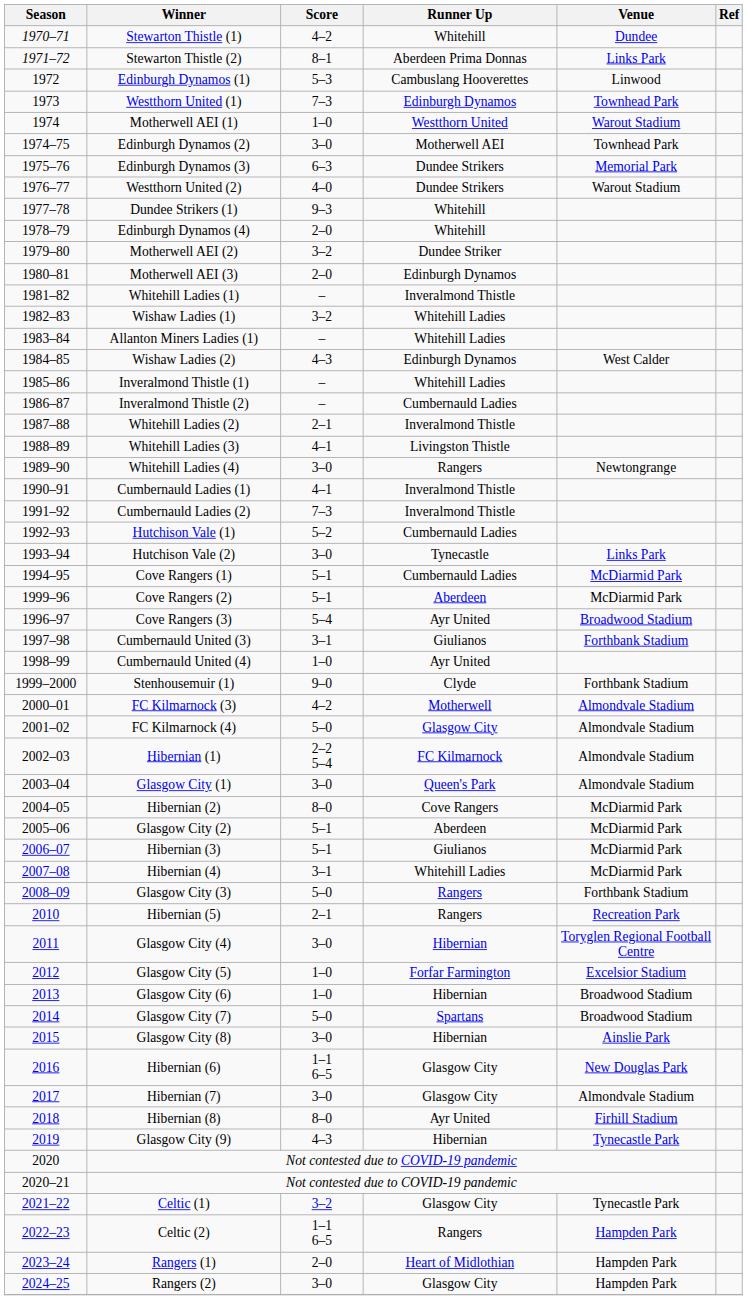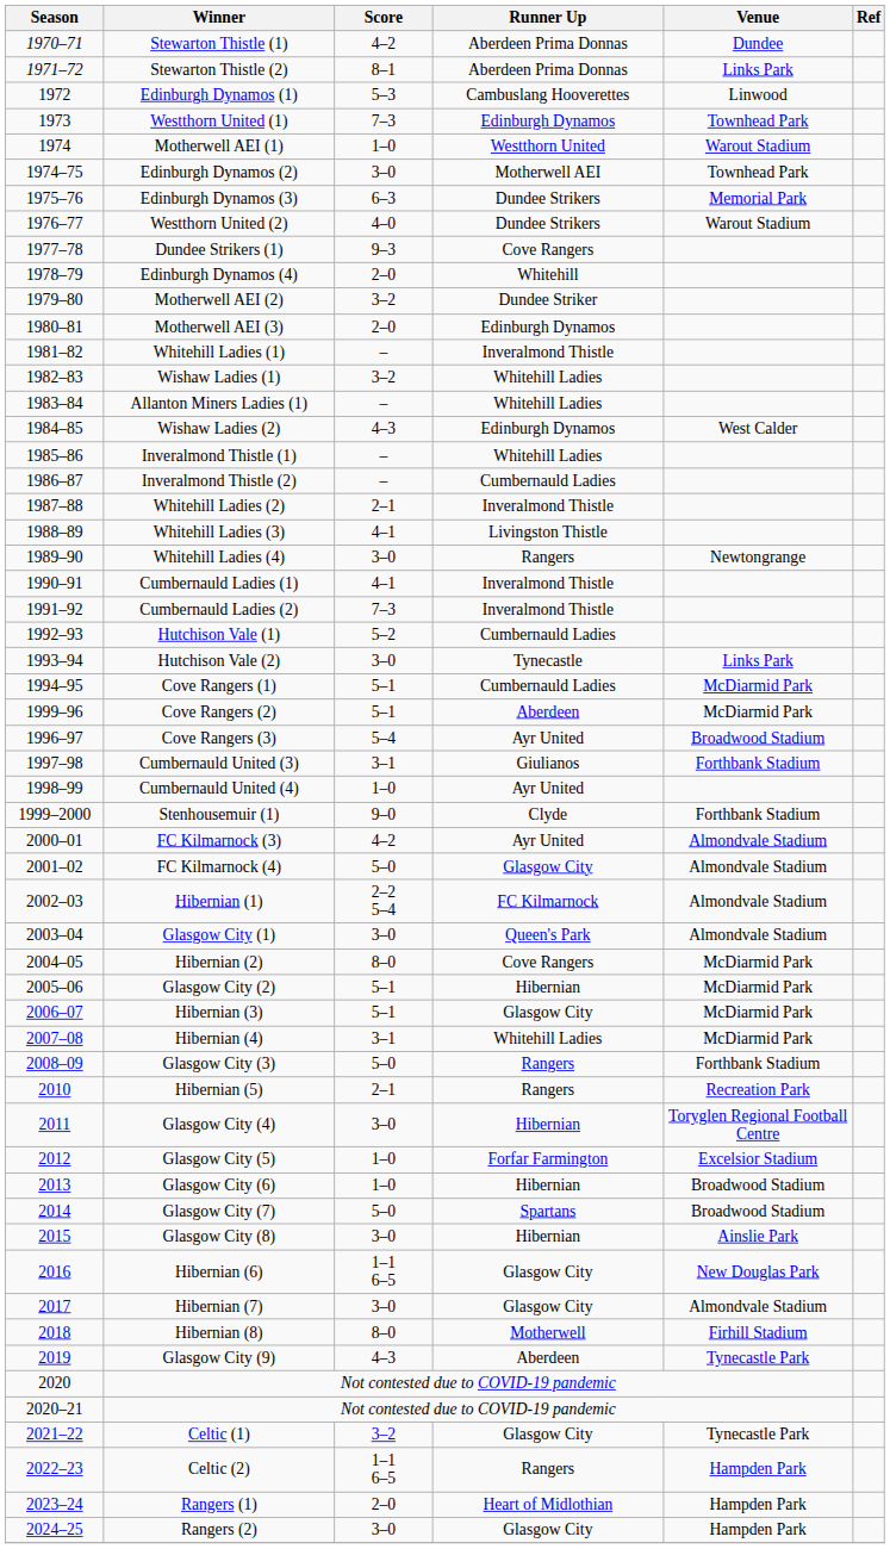 <table class="wikitable" style="text-align: center;">
 <tr>
 <th width=90>Season</th>
 <th width=220>Winner</th>
 <th width=90>Score</th>
 <th width=220>Runner Up</th>
 <th width=180>Venue</th>
 <th>Ref</th>
 </tr>
 <tr>
 <td><em>1970–71</em></td>
 <td><a href='#'>Stewarton Thistle</a> (1)</td>
 <td>4–2</td>
-<td>Whitehill</td>
+<td>Aberdeen Prima Donnas</td>
 <td><a href='#'>Dundee</a></td>
 <td></td>
 </tr>
 <tr>
 <td><em>1971–72</em></td>
 <td>Stewarton Thistle (2)</td>
 <td>8–1</td>
 <td>Aberdeen Prima Donnas</td>
 <td><a href='#'>Links Park</a></td>
 <td></td>
 </tr>
 <tr>
 <td>1972</td>
 <td><a href='#'>Edinburgh Dynamos</a> (1)</td>
 <td>5–3</td>
 <td>Cambuslang Hooverettes</td>
 <td>Linwood</td>
 <td></td>
 </tr>
 <tr>
 <td>1973</td>
 <td><a href='#'>Westthorn United</a> (1)</td>
 <td>7–3</td>
 <td><a href='#'>Edinburgh Dynamos</a></td>
 <td><a href='#'>Townhead Park</a></td>
 <td></td>
 </tr>
 <tr>
 <td>1974</td>
 <td>Motherwell AEI (1)</td>
 <td>1–0</td>
 <td><a href='#'>Westthorn United</a></td>
 <td><a href='#'>Warout Stadium</a></td>
 <td></td>
 </tr>
 <tr>
 <td>1974–75</td>
 <td>Edinburgh Dynamos (2)</td>
 <td>3–0</td>
 <td>Motherwell AEI</td>
 <td>Townhead Park</td>
 <td></td>
 </tr>
 <tr>
 <td>1975–76</td>
 <td>Edinburgh Dynamos (3)</td>
 <td>6–3</td>
 <td>Dundee Strikers</td>
 <td><a href='#'>Memorial Park</a></td>
 <td></td>
 </tr>
 <tr>
 <td>1976–77</td>
 <td>Westthorn United (2)</td>
 <td>4–0</td>
 <td>Dundee Strikers</td>
 <td>Warout Stadium</td>
 <td></td>
 </tr>
 <tr>
 <td>1977–78</td>
 <td>Dundee Strikers (1)</td>
 <td>9–3</td>
-<td>Whitehill</td>
+<td>Cove Rangers</td>
 <td></td>
 <td></td>
 </tr>
 <tr>
 <td>1978–79</td>
 <td>Edinburgh Dynamos (4)</td>
 <td>2–0</td>
 <td>Whitehill</td>
 <td></td>
 <td></td>
 </tr>
 <tr>
 <td>1979–80</td>
 <td>Motherwell AEI (2)</td>
 <td>3–2</td>
 <td>Dundee Striker</td>
 <td></td>
 <td></td>
 </tr>
 <tr>
 <td>1980–81</td>
 <td>Motherwell AEI (3)</td>
 <td>2–0</td>
 <td>Edinburgh Dynamos</td>
 <td></td>
 <td></td>
 </tr>
 <tr>
 <td>1981–82</td>
 <td>Whitehill Ladies (1)</td>
 <td>–</td>
 <td>Inveralmond Thistle</td>
 <td></td>
 <td></td>
 </tr>
 <tr>
 <td>1982–83</td>
 <td>Wishaw Ladies (1)</td>
 <td>3–2</td>
 <td>Whitehill Ladies</td>
 <td></td>
 <td></td>
 </tr>
 <tr>
 <td>1983–84</td>
 <td>Allanton Miners Ladies (1)</td>
 <td>–</td>
 <td>Whitehill Ladies</td>
 <td></td>
 <td></td>
 </tr>
 <tr>
 <td>1984–85</td>
 <td>Wishaw Ladies (2)</td>
 <td>4–3</td>
 <td>Edinburgh Dynamos</td>
 <td>West Calder</td>
 <td></td>
 </tr>
 <tr>
 <td>1985–86</td>
 <td>Inveralmond Thistle (1)</td>
 <td>–</td>
 <td>Whitehill Ladies</td>
 <td></td>
 <td></td>
 </tr>
 <tr>
 <td>1986–87</td>
 <td>Inveralmond Thistle (2)</td>
 <td>–</td>
 <td>Cumbernauld Ladies</td>
 <td></td>
 <td></td>
 </tr>
 <tr>
 <td>1987–88</td>
 <td>Whitehill Ladies (2)</td>
 <td>2–1</td>
 <td>Inveralmond Thistle</td>
 <td></td>
 <td></td>
 </tr>
 <tr>
 <td>1988–89</td>
 <td>Whitehill Ladies (3)</td>
 <td>4–1</td>
 <td>Livingston Thistle</td>
 <td></td>
 <td></td>
 </tr>
 <tr>
 <td>1989–90</td>
 <td>Whitehill Ladies (4)</td>
 <td>3–0</td>
 <td>Rangers</td>
 <td>Newtongrange</td>
 <td></td>
 </tr>
 <tr>
 <td>1990–91</td>
 <td>Cumbernauld Ladies (1)</td>
 <td>4–1</td>
 <td>Inveralmond Thistle</td>
 <td></td>
 <td></td>
 </tr>
 <tr>
 <td>1991–92</td>
 <td>Cumbernauld Ladies (2)</td>
 <td>7–3</td>
 <td>Inveralmond Thistle</td>
 <td></td>
 <td></td>
 </tr>
 <tr>
 <td>1992–93</td>
 <td><a href='#'>Hutchison Vale</a> (1)</td>
 <td>5–2</td>
 <td>Cumbernauld Ladies</td>
 <td></td>
 <td></td>
 </tr>
 <tr>
 <td>1993–94</td>
 <td>Hutchison Vale (2)</td>
 <td>3–0</td>
 <td>Tynecastle</td>
 <td><a href='#'>Links Park</a></td>
 <td></td>
 </tr>
 <tr>
 <td>1994–95</td>
 <td>Cove Rangers (1)</td>
 <td>5–1</td>
 <td>Cumbernauld Ladies</td>
 <td><a href='#'>McDiarmid Park</a></td>
 <td></td>
 </tr>
 <tr>
 <td>1999–96</td>
 <td>Cove Rangers (2)</td>
 <td>5–1</td>
 <td><a href='#'>Aberdeen</a></td>
 <td>McDiarmid Park</td>
 <td></td>
 </tr>
 <tr>
 <td>1996–97</td>
 <td>Cove Rangers (3)</td>
 <td>5–4</td>
 <td>Ayr United</td>
 <td><a href='#'>Broadwood Stadium</a></td>
 <td></td>
 </tr>
 <tr>
 <td>1997–98</td>
 <td>Cumbernauld United (3)</td>
 <td>3–1</td>
 <td>Giulianos</td>
 <td><a href='#'>Forthbank Stadium</a></td>
 <td></td>
 </tr>
 <tr>
 <td>1998–99</td>
 <td>Cumbernauld United (4)</td>
 <td>1–0</td>
 <td>Ayr United</td>
 <td></td>
 <td></td>
 </tr>
 <tr>
 <td>1999–2000</td>
 <td>Stenhousemuir (1)</td>
 <td>9–0</td>
 <td>Clyde</td>
 <td>Forthbank Stadium</td>
 <td></td>
 </tr>
 <tr>
 <td>2000–01</td>
 <td><a href='#'>FC Kilmarnock</a> (3)</td>
 <td>4–2</td>
-<td><a href='#'>Motherwell</a></td>
+<td>Ayr United</td>
 <td><a href='#'>Almondvale Stadium</a></td>
 <td></td>
 </tr>
 <tr>
 <td>2001–02</td>
 <td>FC Kilmarnock (4)</td>
 <td>5–0</td>
 <td><a href='#'>Glasgow City</a></td>
 <td>Almondvale Stadium</td>
 <td></td>
 </tr>
 <tr>
 <td>2002–03</td>
 <td><a href='#'>Hibernian</a> (1)</td>
 <td>2–2 <br>5–4 </td>
 <td><a href='#'>FC Kilmarnock</a></td>
 <td>Almondvale Stadium</td>
 <td></td>
 </tr>
 <tr>
 <td>2003–04</td>
 <td><a href='#'>Glasgow City</a> (1)</td>
 <td>3–0</td>
 <td><a href='#'>Queen's Park</a></td>
 <td>Almondvale Stadium</td>
 <td></td>
 </tr>
 <tr>
 <td>2004–05</td>
 <td>Hibernian (2)</td>
 <td>8–0</td>
 <td>Cove Rangers</td>
 <td>McDiarmid Park</td>
 <td></td>
 </tr>
 <tr>
 <td>2005–06</td>
 <td>Glasgow City (2)</td>
 <td>5–1</td>
-<td>Aberdeen</td>
+<td>Hibernian</td>
 <td>McDiarmid Park</td>
 <td></td>
 </tr>
 <tr>
 <td><a href='#'>2006–07</a></td>
 <td>Hibernian (3)</td>
 <td>5–1</td>
-<td>Giulianos</td>
+<td>Glasgow City</td>
 <td>McDiarmid Park</td>
 <td></td>
 </tr>
 <tr>
 <td><a href='#'>2007–08</a></td>
 <td>Hibernian (4)</td>
 <td>3–1 </td>
 <td>Whitehill Ladies</td>
 <td>McDiarmid Park</td>
 <td></td>
 </tr>
 <tr>
 <td><a href='#'>2008–09</a></td>
 <td>Glasgow City (3)</td>
 <td>5–0</td>
 <td><a href='#'>Rangers</a></td>
 <td>Forthbank Stadium</td>
 <td></td>
 </tr>
 <tr>
 <td><a href='#'>2010</a></td>
 <td>Hibernian (5)</td>
 <td>2–1</td>
 <td>Rangers</td>
 <td><a href='#'>Recreation Park</a></td>
 <td></td>
 </tr>
 <tr>
 <td><a href='#'>2011</a></td>
 <td>Glasgow City (4)</td>
 <td>3–0</td>
 <td><a href='#'>Hibernian</a></td>
 <td><a href='#'>Toryglen Regional Football Centre</a></td>
 <td></td>
 </tr>
 <tr>
 <td><a href='#'>2012</a></td>
 <td>Glasgow City (5)</td>
 <td>1–0</td>
 <td><a href='#'>Forfar Farmington</a></td>
 <td><a href='#'>Excelsior Stadium</a></td>
 <td></td>
 </tr>
 <tr>
 <td><a href='#'>2013</a></td>
 <td>Glasgow City (6)</td>
 <td>1–0</td>
 <td>Hibernian</td>
 <td>Broadwood Stadium</td>
 <td></td>
 </tr>
 <tr>
 <td><a href='#'>2014</a></td>
 <td>Glasgow City (7)</td>
 <td>5–0</td>
 <td><a href='#'>Spartans</a></td>
 <td>Broadwood Stadium</td>
 <td></td>
 </tr>
 <tr>
 <td><a href='#'>2015</a></td>
 <td>Glasgow City (8)</td>
 <td>3–0</td>
 <td>Hibernian</td>
 <td><a href='#'>Ainslie Park</a></td>
 <td></td>
 </tr>
 <tr>
 <td><a href='#'>2016</a></td>
 <td>Hibernian (6)</td>
 <td>1–1 <br>6–5 </td>
 <td>Glasgow City</td>
 <td><a href='#'>New Douglas Park</a></td>
 <td></td>
 </tr>
 <tr>
 <td><a href='#'>2017</a></td>
 <td>Hibernian (7)</td>
 <td>3–0</td>
 <td>Glasgow City</td>
 <td>Almondvale Stadium</td>
 <td></td>
 </tr>
 <tr>
 <td><a href='#'>2018</a></td>
 <td>Hibernian (8)</td>
 <td>8–0</td>
-<td>Ayr United</td>
+<td><a href='#'>Motherwell</a></td>
 <td><a href='#'>Firhill Stadium</a></td>
 <td></td>
 </tr>
 <tr>
 <td><a href='#'>2019</a></td>
 <td>Glasgow City (9)</td>
 <td>4–3</td>
-<td>Hibernian</td>
+<td>Aberdeen</td>
 <td><a href='#'>Tynecastle Park</a></td>
 <td></td>
 </tr>
 <tr>
 <td>2020</td>
 <td colspan=4><em>Not contested due to <a href='#'>COVID-19 pandemic</a></em></td>
 <td></td>
 </tr>
 <tr>
 <td>2020–21</td>
 <td colspan=4><em>Not contested due to COVID-19 pandemic</em></td>
 <td></td>
 </tr>
 <tr>
 <td><a href='#'>2021–22</a></td>
 <td><a href='#'>Celtic</a> (1)</td>
 <td><a href='#'>3–2</a> </td>
 <td>Glasgow City</td>
 <td>Tynecastle Park</td>
 <td></td>
 </tr>
 <tr>
 <td><a href='#'>2022–23</a></td>
 <td>Celtic (2)</td>
 <td>1–1 <br>6–5 </td>
 <td>Rangers</td>
 <td><a href='#'>Hampden Park</a></td>
 <td></td>
 </tr>
 <tr>
 <td><a href='#'>2023–24</a></td>
 <td><a href='#'>Rangers</a> (1)</td>
 <td>2–0</td>
 <td><a href='#'>Heart of Midlothian</a></td>
 <td>Hampden Park</td>
 <td></td>
 </tr>
 <tr>
 <td><a href='#'>2024–25</a></td>
 <td>Rangers (2)</td>
 <td>3–0</td>
 <td>Glasgow City</td>
 <td>Hampden Park</td>
 <td></td>
 </tr>
 <tr>
 </tr>
 </table>
